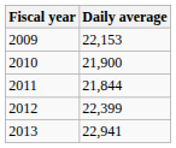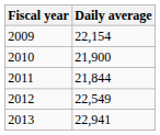 <table class="wikitable">
 <tr>
 <th>Fiscal year</th>
 <th>Daily average</th>
 </tr>
 <tr>
 <td>2009</td>
-<td>22,153</td>
+<td>22,154</td>
 </tr>
 <tr>
 <td>2010</td>
 <td>21,900</td>
 </tr>
 <tr>
 <td>2011</td>
 <td>21,844</td>
 </tr>
 <tr>
 <td>2012</td>
-<td>22,399</td>
+<td>22,549</td>
 </tr>
 <tr>
 <td>2013</td>
 <td>22,941</td>
 </tr>
 </table>
